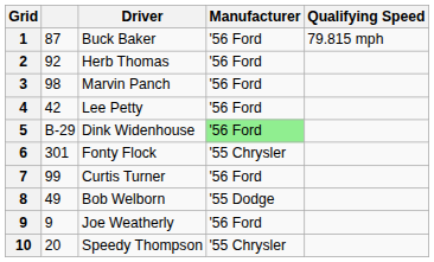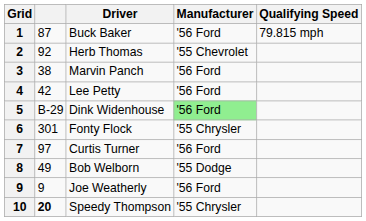 <table class="wikitable">
 <tr>
 <th>Grid</th>
 <th></th>
 <th>Driver</th>
 <th>Manufacturer</th>
 <th>Qualifying Speed</th>
 </tr>
 <tr>
 <th>1</th>
 <td>87</td>
 <td>Buck Baker</td>
 <td>'56 Ford</td>
 <td>79.815 mph</td>
 </tr>
 <tr>
 <th>2</th>
 <td>92</td>
 <td>Herb Thomas</td>
-<td>'56 Ford</td>
+<td>'55 Chevrolet</td>
 <td></td>
 </tr>
 <tr>
 <th>3</th>
-<td>98</td>
+<td>38</td>
 <td>Marvin Panch</td>
 <td>'56 Ford</td>
 <td></td>
 </tr>
 <tr>
 <th>4</th>
 <td>42</td>
 <td>Lee Petty</td>
 <td>'56 Ford</td>
 <td></td>
 </tr>
 <tr>
 <th>5</th>
 <td>B-29</td>
 <td>Dink Widenhouse</td>
 <td style="background: lightgreen;">'56 Ford</td>
 <td></td>
 </tr>
 <tr>
 <th>6</th>
 <td>301</td>
 <td>Fonty Flock</td>
 <td>'55 Chrysler</td>
 <td></td>
 </tr>
 <tr>
 <th>7</th>
-<td>99</td>
+<td>97</td>
 <td>Curtis Turner</td>
 <td>'56 Ford</td>
 <td></td>
 </tr>
 <tr>
 <th>8</th>
 <td>49</td>
 <td>Bob Welborn</td>
 <td>'55 Dodge</td>
 <td></td>
 </tr>
 <tr>
 <th>9</th>
 <td>9</td>
 <td>Joe Weatherly</td>
 <td>'56 Ford</td>
 <td></td>
 </tr>
 <tr>
 <th>10</th>
-<td>20</td>
+<td><strong>20</strong></td>
 <td>Speedy Thompson</td>
 <td>'55 Chrysler</td>
 <td></td>
 </tr>
 </table>
